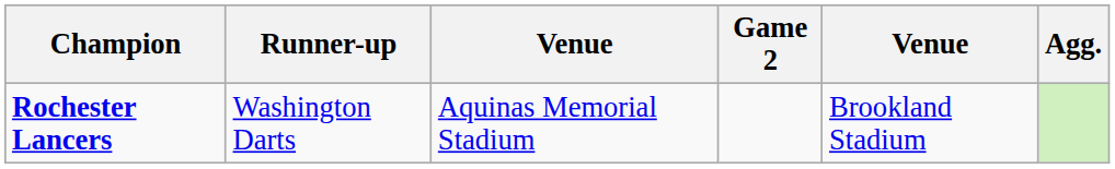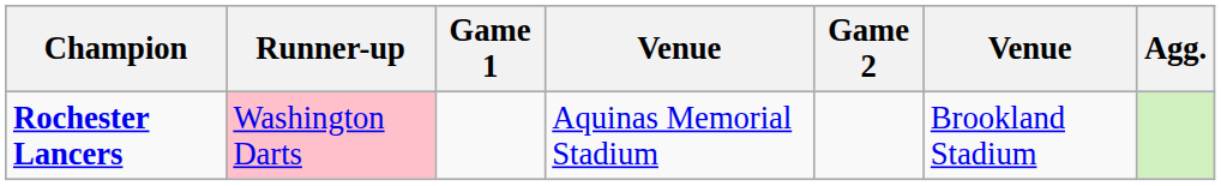 <table class="wikitable">
 <tr>
 <th>Champion</th>
 <th>Runner-up</th>
+<th>Game 1</th>
 <th>Venue</th>
 <th>Game 2</th>
 <th>Venue</th>
 <th>Agg.</th>
 </tr>
 <tr>
 <td><strong><a href='#'>Rochester Lancers</a></strong></td>
-<td><a href='#'>Washington Darts</a></td>
+<td style="background: pink;"><a href='#'>Washington Darts</a></td>
+<td></td>
 <td><a href='#'>Aquinas Memorial Stadium</a></td>
 <td></td>
 <td><a href='#'>Brookland Stadium</a></td>
 <td style="background:#d0f0c0;"></td>
 </tr>
 </table>
